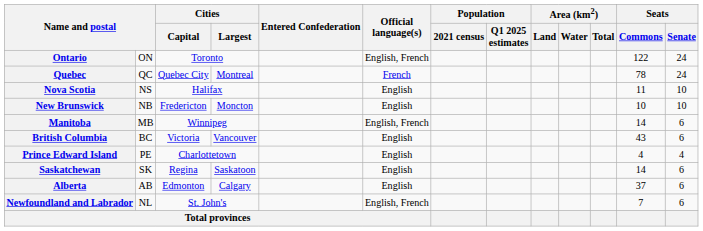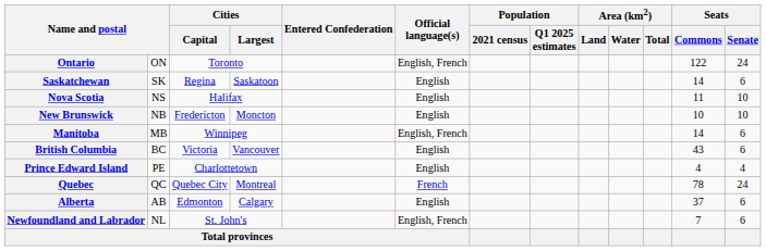 <table class="wikitable sortable plainrowheaders" style="margin:auto; text-align: center;">
 <tr>
 <th scope="col" colspan="2" rowspan="2">Name and <a href='#'>postal </a></th>
 <th scope="col" colspan="2">Cities</th>
 <th scope="col" rowspan="2">Entered Confederation</th>
 <th scope="col" rowspan="2">Official<br>language(s)</th>
 <th scope="col" colspan="2">Population</th>
 <th scope="col" class="unsortable" colspan="3">Area (km<sup>2</sup>)</th>
 <th scope="col" class="unsortable" colspan="2">Seats</th>
 </tr>
 <tr>
 <th scope="col">Capital</th>
 <th scope="col">Largest</th>
 <th scope="col">2021 census</th>
 <th scope="col">Q1 2025<br>estimates</th>
 <th scope="col">Land</th>
 <th scope="col">Water</th>
 <th scope="col">Total</th>
 <th scope="col"><a href='#'>Commons</a></th>
 <th scope="col"><a href='#'>Senate</a></th>
 </tr>
 <tr>
 <th scope="row"><a href='#'>Ontario</a></th>
 <td>ON</td>
 <td colspan="2"><a href='#'>Toronto</a></td>
 <td></td>
 <td>English, French</td>
 <td></td>
 <td></td>
 <td></td>
 <td></td>
 <td></td>
 <td>122</td>
 <td>24</td>
 </tr>
 <tr>
-<th scope="row"><a href='#'>Quebec</a></th>
-<td>QC</td>
-<td><a href='#'>Quebec City</a></td>
-<td><a href='#'>Montreal</a></td>
+<th scope="row"><a href='#'>Saskatchewan</a></th>
+<td>SK</td>
+<td><a href='#'>Regina</a></td>
+<td><a href='#'>Saskatoon</a></td>
 <td></td>
-<td><a href='#'>French</a></td>
+<td>English</td>
 <td></td>
 <td></td>
 <td></td>
 <td></td>
 <td></td>
-<td>78</td>
-<td>24</td>
+<td>14</td>
+<td>6</td>
 </tr>
 <tr>
 <th scope="row"><a href='#'>Nova Scotia</a></th>
 <td>NS</td>
 <td colspan="2"><a href='#'>Halifax</a></td>
 <td></td>
 <td>English</td>
 <td></td>
 <td></td>
 <td></td>
 <td></td>
 <td></td>
 <td>11</td>
 <td>10</td>
 </tr>
 <tr>
 <th scope="row"><a href='#'>New Brunswick</a></th>
 <td>NB</td>
 <td><a href='#'>Fredericton</a></td>
 <td><a href='#'>Moncton</a></td>
 <td></td>
 <td>English</td>
 <td></td>
 <td></td>
 <td></td>
 <td></td>
 <td></td>
 <td>10</td>
 <td>10</td>
 </tr>
 <tr>
 <th scope="row"><a href='#'>Manitoba</a></th>
 <td>MB</td>
 <td colspan="2"><a href='#'>Winnipeg</a></td>
 <td></td>
 <td>English, French</td>
 <td></td>
 <td></td>
 <td></td>
 <td></td>
 <td></td>
 <td>14</td>
 <td>6</td>
 </tr>
 <tr>
 <th scope="row"><a href='#'>British Columbia</a></th>
 <td>BC</td>
 <td><a href='#'>Victoria</a></td>
 <td><a href='#'>Vancouver</a></td>
 <td></td>
 <td>English</td>
 <td></td>
 <td></td>
 <td></td>
 <td></td>
 <td></td>
 <td>43</td>
 <td>6</td>
 </tr>
 <tr>
 <th scope="row"><a href='#'>Prince Edward Island</a></th>
 <td>PE</td>
 <td colspan="2"><a href='#'>Charlottetown</a></td>
 <td></td>
 <td>English</td>
 <td></td>
 <td></td>
 <td></td>
 <td></td>
 <td></td>
 <td>4</td>
 <td>4</td>
 </tr>
 <tr>
-<th scope="row"><a href='#'>Saskatchewan</a></th>
-<td>SK</td>
-<td><a href='#'>Regina</a></td>
-<td><a href='#'>Saskatoon</a></td>
+<th scope="row"><a href='#'>Quebec</a></th>
+<td>QC</td>
+<td><a href='#'>Quebec City</a></td>
+<td><a href='#'>Montreal</a></td>
 <td></td>
-<td>English</td>
+<td><a href='#'>French</a></td>
 <td></td>
 <td></td>
 <td></td>
 <td></td>
 <td></td>
-<td>14</td>
-<td>6</td>
+<td>78</td>
+<td>24</td>
 </tr>
 <tr>
 <th scope="row"><a href='#'>Alberta</a></th>
 <td>AB</td>
 <td><a href='#'>Edmonton</a></td>
 <td><a href='#'>Calgary</a></td>
 <td></td>
 <td>English</td>
 <td></td>
 <td></td>
 <td></td>
 <td></td>
 <td></td>
 <td>37</td>
 <td>6</td>
 </tr>
 <tr>
 <th scope="row"><a href='#'>Newfoundland and Labrador</a></th>
 <td>NL</td>
 <td colspan="2"><a href='#'>St. John's</a></td>
 <td></td>
 <td>English, French</td>
 <td></td>
 <td></td>
 <td></td>
 <td></td>
 <td></td>
 <td>7</td>
 <td>6</td>
 </tr>
 <tr class="sortbottom">
 <th scope="row" colspan="6">Total provinces</th>
 <th></th>
 <th></th>
 <th></th>
 <th></th>
 <th></th>
 <th></th>
 <th></th>
 </tr>
 </table>
